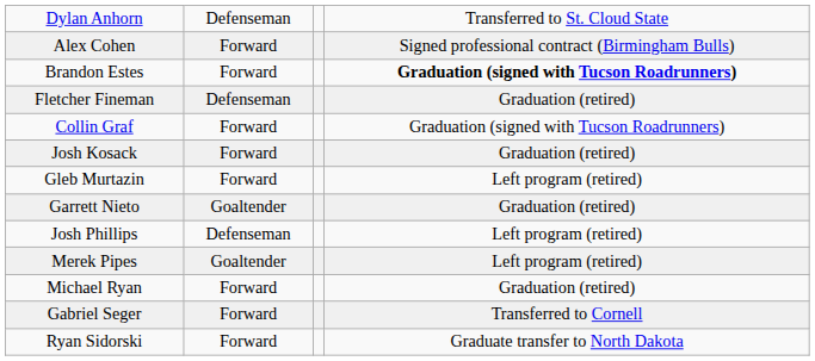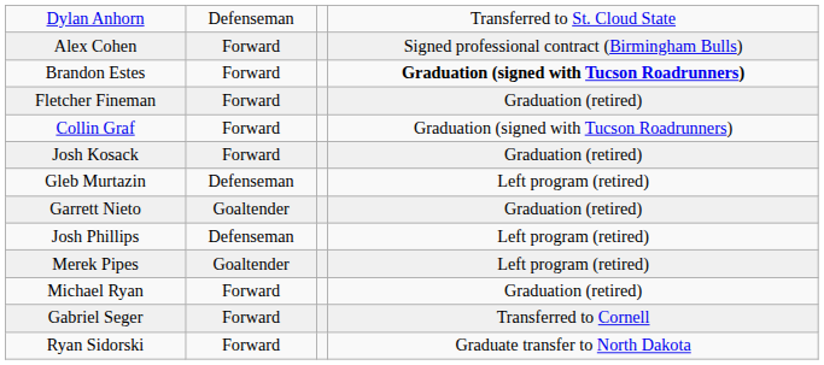 <table class="wikitable" width=60%>
 <tr align="center" bgcolor="">
 <td><a href='#'>Dylan Anhorn</a></td>
 <td>Defenseman</td>
 <td></td>
 <td>Transferred to <a href='#'>St. Cloud State</a></td>
 </tr>
 <tr align="center" bgcolor="f0f0f0">
 <td>Alex Cohen</td>
 <td>Forward</td>
 <td></td>
 <td>Signed professional contract (<a href='#'>Birmingham Bulls</a>)</td>
 </tr>
 <tr align="center" bgcolor="">
 <td>Brandon Estes</td>
 <td>Forward</td>
 <td></td>
 <td><strong>Graduation (signed with <a href='#'>Tucson Roadrunners</a>)</strong></td>
 </tr>
 <tr align="center" bgcolor="f0f0f0">
 <td>Fletcher Fineman</td>
-<td>Defenseman</td>
+<td>Forward</td>
 <td></td>
 <td>Graduation (retired)</td>
 </tr>
 <tr align="center" bgcolor="">
 <td><a href='#'>Collin Graf</a></td>
 <td>Forward</td>
 <td></td>
 <td>Graduation (signed with <a href='#'>Tucson Roadrunners</a>)</td>
 </tr>
 <tr align="center" bgcolor="f0f0f0">
 <td>Josh Kosack</td>
 <td>Forward</td>
 <td></td>
 <td>Graduation (retired)</td>
 </tr>
 <tr align="center" bgcolor="">
 <td>Gleb Murtazin</td>
-<td>Forward</td>
+<td>Defenseman</td>
 <td></td>
 <td>Left program (retired)</td>
 </tr>
 <tr align="center" bgcolor="f0f0f0">
 <td>Garrett Nieto</td>
 <td>Goaltender</td>
 <td></td>
 <td>Graduation (retired)</td>
 </tr>
 <tr align="center" bgcolor="">
 <td>Josh Phillips</td>
 <td>Defenseman</td>
 <td></td>
 <td>Left program (retired)</td>
 </tr>
 <tr align="center" bgcolor="f0f0f0">
 <td>Merek Pipes</td>
 <td>Goaltender</td>
 <td></td>
 <td>Left program (retired)</td>
 </tr>
 <tr align="center" bgcolor="">
 <td>Michael Ryan</td>
 <td>Forward</td>
 <td></td>
 <td>Graduation (retired)</td>
 </tr>
 <tr align="center" bgcolor="f0f0f0">
 <td>Gabriel Seger</td>
 <td>Forward</td>
 <td></td>
 <td>Transferred to <a href='#'>Cornell</a></td>
 </tr>
 <tr align="center" bgcolor="">
 <td>Ryan Sidorski</td>
 <td>Forward</td>
 <td></td>
 <td>Graduate transfer to <a href='#'>North Dakota</a></td>
 </tr>
 </table>
